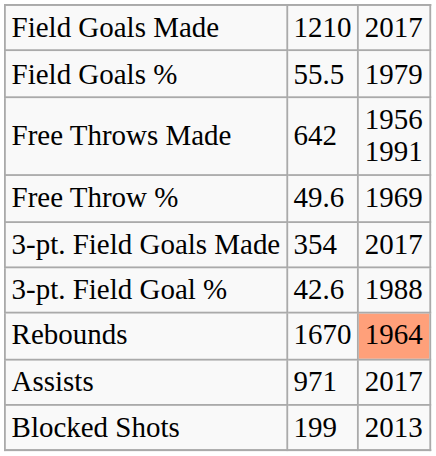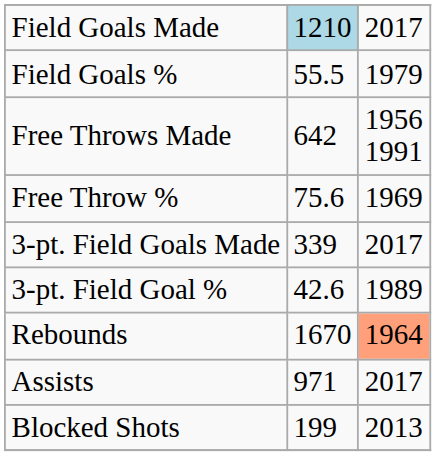 <table class="wikitable">
 <tr>
 </tr>
 <tr>
 <td>Field Goals Made</td>
-<td>1210</td>
+<td style="background: lightblue;">1210</td>
 <td>2017</td>
 </tr>
 <tr>
 <td>Field Goals %</td>
 <td>55.5</td>
 <td>1979</td>
 </tr>
 <tr>
 <td>Free Throws Made</td>
 <td>642</td>
 <td>1956<br>1991</td>
 </tr>
 <tr>
 <td>Free Throw %</td>
-<td>49.6</td>
+<td>75.6</td>
 <td>1969</td>
 </tr>
 <tr>
 <td>3-pt. Field Goals Made</td>
-<td>354</td>
+<td>339</td>
 <td>2017</td>
 </tr>
 <tr>
 <td>3-pt. Field Goal %</td>
 <td>42.6</td>
-<td>1988</td>
+<td>1989</td>
 </tr>
 <tr>
 <td>Rebounds</td>
 <td>1670</td>
 <td style="background: lightsalmon;">1964</td>
 </tr>
 <tr>
 <td>Assists</td>
 <td>971</td>
 <td>2017</td>
 </tr>
 <tr>
 <td>Blocked Shots</td>
 <td>199</td>
 <td>2013</td>
 </tr>
 <tr>
 </tr>
 </table>
